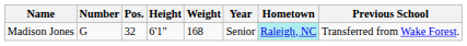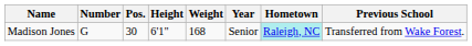 <table class="wikitable sortable" border="1">
 <tr>
 <th>Name</th>
 <th>Number</th>
 <th>Pos.</th>
 <th>Height</th>
 <th>Weight</th>
 <th>Year</th>
 <th>Hometown</th>
 <th class="unsortable">Previous School</th>
 </tr>
 <tr>
 <td>Madison Jones</td>
 <td>G</td>
-<td>32</td>
+<td>30</td>
 <td>6'1"</td>
 <td>168</td>
 <td>Senior</td>
 <td style="background: paleturquoise;"><a href='#'>Raleigh, NC</a></td>
 <td>Transferred from <a href='#'>Wake Forest</a>.</td>
 </tr>
 </table>
